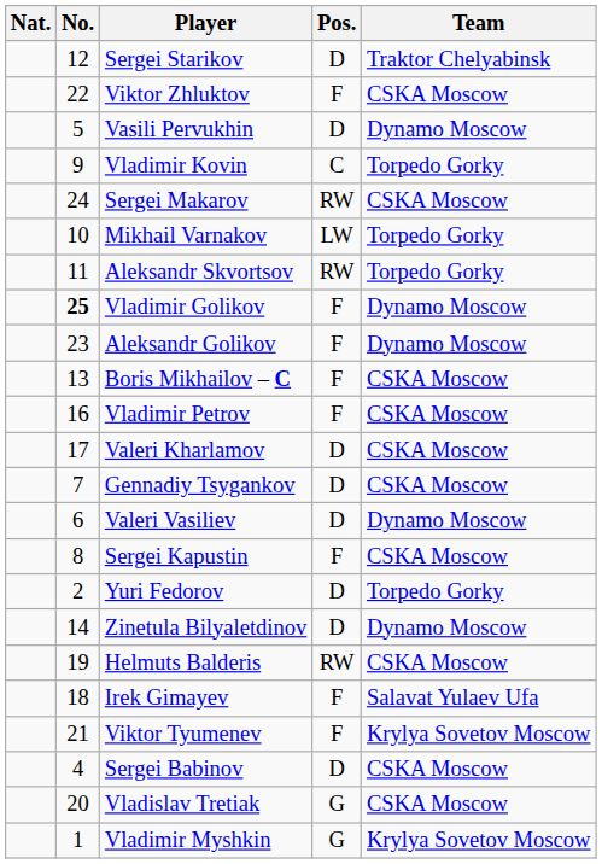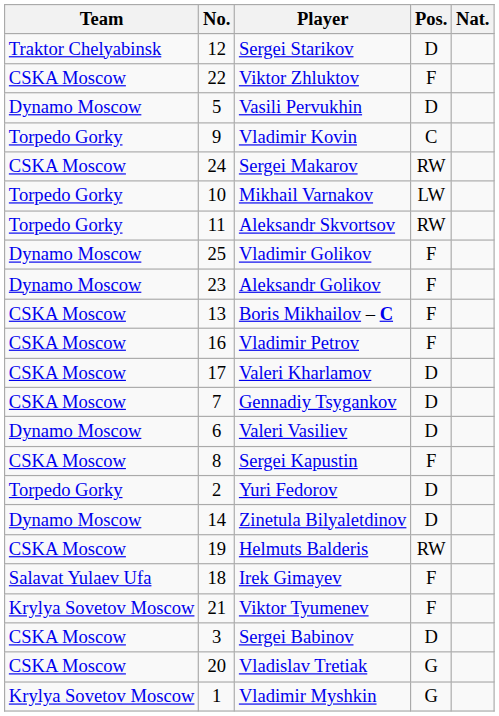 <table class="wikitable sortable" style="text-align: center;">
 <tr>
-<th>Nat.</th>
+<th>Team</th>
 <th>No.</th>
 <th>Player</th>
 <th>Pos.</th>
-<th>Team</th>
+<th>Nat.</th>
 </tr>
 <tr>
-<td></td>
+<td align=left> <a href='#'>Traktor Chelyabinsk</a></td>
 <td>12</td>
 <td align=left><a href='#'>Sergei Starikov</a></td>
 <td>D</td>
-<td align=left> <a href='#'>Traktor Chelyabinsk</a></td>
+<td></td>
 </tr>
 <tr>
-<td></td>
+<td align=left> <a href='#'>CSKA Moscow</a></td>
 <td>22</td>
 <td align=left><a href='#'>Viktor Zhluktov</a></td>
 <td>F</td>
-<td align=left> <a href='#'>CSKA Moscow</a></td>
+<td></td>
 </tr>
 <tr>
-<td></td>
+<td align=left> <a href='#'>Dynamo Moscow</a></td>
 <td>5</td>
 <td align=left><a href='#'>Vasili Pervukhin</a></td>
 <td>D</td>
-<td align=left> <a href='#'>Dynamo Moscow</a></td>
+<td></td>
 </tr>
 <tr>
-<td></td>
+<td align=left> <a href='#'>Torpedo Gorky</a></td>
 <td>9</td>
 <td align=left><a href='#'>Vladimir Kovin</a></td>
 <td>C</td>
-<td align=left> <a href='#'>Torpedo Gorky</a></td>
+<td></td>
 </tr>
 <tr>
-<td></td>
+<td align=left> <a href='#'>CSKA Moscow</a></td>
 <td>24</td>
 <td align=left><a href='#'>Sergei Makarov</a></td>
 <td>RW</td>
-<td align=left> <a href='#'>CSKA Moscow</a></td>
+<td></td>
 </tr>
 <tr>
-<td></td>
+<td align=left> <a href='#'>Torpedo Gorky</a></td>
 <td>10</td>
 <td align=left><a href='#'>Mikhail Varnakov</a></td>
 <td>LW</td>
-<td align=left> <a href='#'>Torpedo Gorky</a></td>
+<td></td>
 </tr>
 <tr>
-<td></td>
+<td align=left> <a href='#'>Torpedo Gorky</a></td>
 <td>11</td>
 <td align=left><a href='#'>Aleksandr Skvortsov</a></td>
 <td>RW</td>
-<td align=left> <a href='#'>Torpedo Gorky</a></td>
+<td></td>
 </tr>
 <tr>
-<td></td>
-<td><strong>25</strong></td>
+<td align=left> <a href='#'>Dynamo Moscow</a></td>
+<td>25</td>
 <td align=left><a href='#'>Vladimir Golikov</a></td>
 <td>F</td>
-<td align=left> <a href='#'>Dynamo Moscow</a></td>
+<td></td>
 </tr>
 <tr>
-<td></td>
+<td align=left> <a href='#'>Dynamo Moscow</a></td>
 <td>23</td>
 <td align=left><a href='#'>Aleksandr Golikov</a></td>
 <td>F</td>
-<td align=left> <a href='#'>Dynamo Moscow</a></td>
+<td></td>
 </tr>
 <tr>
-<td></td>
+<td align=left> <a href='#'>CSKA Moscow</a></td>
 <td>13</td>
 <td align=left><a href='#'>Boris Mikhailov</a> – <strong><a href='#'>C</a></strong></td>
 <td>F</td>
-<td align=left> <a href='#'>CSKA Moscow</a></td>
+<td></td>
 </tr>
 <tr>
-<td></td>
+<td align=left> <a href='#'>CSKA Moscow</a></td>
 <td>16</td>
 <td align=left><a href='#'>Vladimir Petrov</a></td>
 <td>F</td>
-<td align=left> <a href='#'>CSKA Moscow</a></td>
+<td></td>
 </tr>
 <tr>
-<td></td>
+<td align=left> <a href='#'>CSKA Moscow</a></td>
 <td>17</td>
 <td align=left><a href='#'>Valeri Kharlamov</a></td>
 <td>D</td>
-<td align=left> <a href='#'>CSKA Moscow</a></td>
+<td></td>
 </tr>
 <tr>
-<td></td>
+<td align=left> <a href='#'>CSKA Moscow</a></td>
 <td>7</td>
 <td align=left><a href='#'>Gennadiy Tsygankov</a></td>
 <td>D</td>
-<td align=left> <a href='#'>CSKA Moscow</a></td>
+<td></td>
 </tr>
 <tr>
-<td></td>
+<td align=left> <a href='#'>Dynamo Moscow</a></td>
 <td>6</td>
 <td align=left><a href='#'>Valeri Vasiliev</a></td>
 <td>D</td>
-<td align=left> <a href='#'>Dynamo Moscow</a></td>
+<td></td>
 </tr>
 <tr>
-<td></td>
+<td align=left> <a href='#'>CSKA Moscow</a></td>
 <td>8</td>
 <td align=left><a href='#'>Sergei Kapustin</a></td>
 <td>F</td>
-<td align=left> <a href='#'>CSKA Moscow</a></td>
+<td></td>
 </tr>
 <tr>
-<td></td>
+<td align=left> <a href='#'>Torpedo Gorky</a></td>
 <td>2</td>
 <td align=left><a href='#'>Yuri Fedorov</a></td>
 <td>D</td>
-<td align=left> <a href='#'>Torpedo Gorky</a></td>
+<td></td>
 </tr>
 <tr>
-<td></td>
+<td align=left> <a href='#'>Dynamo Moscow</a></td>
 <td>14</td>
 <td align=left><a href='#'>Zinetula Bilyaletdinov</a></td>
 <td>D</td>
-<td align=left> <a href='#'>Dynamo Moscow</a></td>
+<td></td>
 </tr>
 <tr>
-<td></td>
+<td align=left> <a href='#'>CSKA Moscow</a></td>
 <td>19</td>
 <td align=left><a href='#'>Helmuts Balderis</a></td>
 <td>RW</td>
-<td align=left> <a href='#'>CSKA Moscow</a></td>
+<td></td>
 </tr>
 <tr>
-<td></td>
+<td align=left> <a href='#'>Salavat Yulaev Ufa</a></td>
 <td>18</td>
 <td align=left><a href='#'>Irek Gimayev</a></td>
 <td>F</td>
-<td align=left> <a href='#'>Salavat Yulaev Ufa</a></td>
+<td></td>
 </tr>
 <tr>
-<td></td>
+<td align=left> <a href='#'>Krylya Sovetov Moscow</a></td>
 <td>21</td>
 <td align=left><a href='#'>Viktor Tyumenev</a></td>
 <td>F</td>
-<td align=left> <a href='#'>Krylya Sovetov Moscow</a></td>
+<td></td>
 </tr>
 <tr>
-<td></td>
-<td>4</td>
+<td align=left> <a href='#'>CSKA Moscow</a></td>
+<td>3</td>
 <td align=left><a href='#'>Sergei Babinov</a></td>
 <td>D</td>
-<td align=left> <a href='#'>CSKA Moscow</a></td>
+<td></td>
 </tr>
 <tr>
-<td></td>
+<td align=left> <a href='#'>CSKA Moscow</a></td>
 <td>20</td>
 <td align=left><a href='#'>Vladislav Tretiak</a></td>
 <td>G</td>
-<td align=left> <a href='#'>CSKA Moscow</a></td>
+<td></td>
 </tr>
 <tr>
-<td></td>
+<td align=left> <a href='#'>Krylya Sovetov Moscow</a></td>
 <td>1</td>
 <td align=left><a href='#'>Vladimir Myshkin</a></td>
 <td>G</td>
-<td align=left> <a href='#'>Krylya Sovetov Moscow</a></td>
+<td></td>
 </tr>
 </table>
